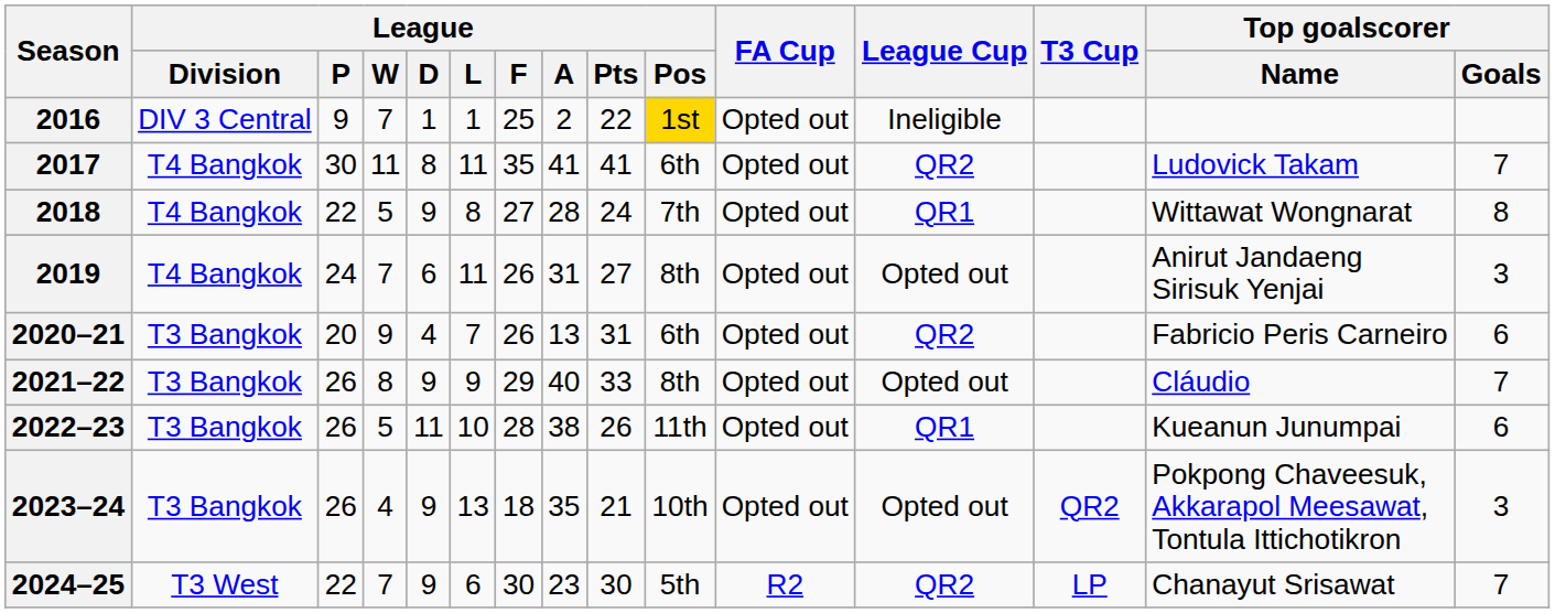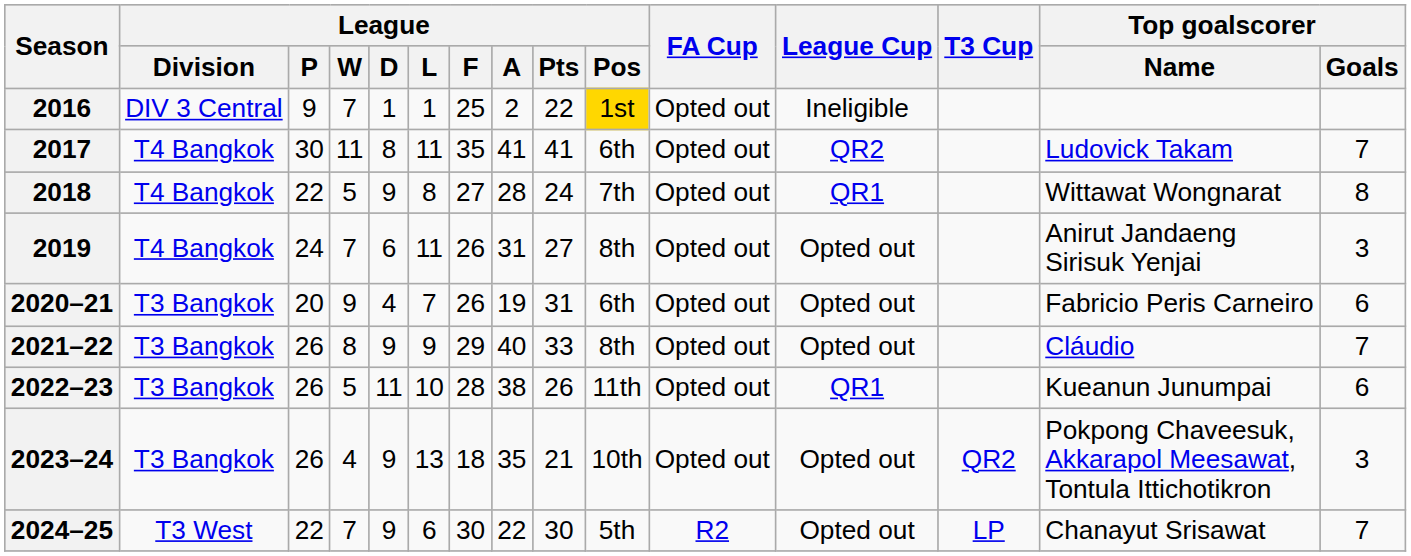 <table class="wikitable" style="text-align: center">
 <tr>
 <th rowspan=2>Season</th>
 <th colspan=9>League</th>
 <th rowspan=2><a href='#'>FA Cup</a></th>
 <th rowspan=2><a href='#'>League Cup</a></th>
 <th rowspan=2><a href='#'>T3 Cup</a></th>
 <th colspan=2>Top goalscorer</th>
 </tr>
 <tr>
 <th>Division</th>
 <th>P</th>
 <th>W</th>
 <th>D</th>
 <th>L</th>
 <th>F</th>
 <th>A</th>
 <th>Pts</th>
 <th>Pos</th>
 <th>Name</th>
 <th>Goals</th>
 </tr>
 <tr>
 <th>2016</th>
 <td><a href='#'>DIV 3 Central</a></td>
 <td>9</td>
 <td>7</td>
 <td>1</td>
 <td>1</td>
 <td>25</td>
 <td>2</td>
 <td>22</td>
 <td bgcolor=gold>1st</td>
 <td>Opted out</td>
 <td>Ineligible</td>
 <td></td>
 <td></td>
 <td></td>
 </tr>
 <tr>
 <th>2017</th>
 <td><a href='#'>T4 Bangkok</a></td>
 <td>30</td>
 <td>11</td>
 <td>8</td>
 <td>11</td>
 <td>35</td>
 <td>41</td>
 <td>41</td>
 <td>6th</td>
 <td>Opted out</td>
 <td><a href='#'>QR2</a></td>
 <td></td>
 <td align="left"> <a href='#'>Ludovick Takam</a></td>
 <td>7</td>
 </tr>
 <tr>
 <th>2018</th>
 <td><a href='#'>T4 Bangkok</a></td>
 <td>22</td>
 <td>5</td>
 <td>9</td>
 <td>8</td>
 <td>27</td>
 <td>28</td>
 <td>24</td>
 <td>7th</td>
 <td>Opted out</td>
 <td><a href='#'>QR1</a></td>
 <td></td>
 <td align="left"> Wittawat Wongnarat</td>
 <td>8</td>
 </tr>
 <tr>
 <th>2019</th>
 <td><a href='#'>T4 Bangkok</a></td>
 <td>24</td>
 <td>7</td>
 <td>6</td>
 <td>11</td>
 <td>26</td>
 <td>31</td>
 <td>27</td>
 <td>8th</td>
 <td>Opted out</td>
 <td>Opted out</td>
 <td></td>
 <td align="left"> Anirut Jandaeng<br> Sirisuk Yenjai</td>
 <td>3</td>
 </tr>
 <tr>
 <th>2020–21</th>
 <td><a href='#'>T3 Bangkok</a></td>
 <td>20</td>
 <td>9</td>
 <td>4</td>
 <td>7</td>
 <td>26</td>
-<td>13</td>
+<td>19</td>
 <td>31</td>
 <td>6th</td>
 <td>Opted out</td>
-<td><a href='#'>QR2</a></td>
+<td>Opted out</td>
 <td></td>
 <td align="left"> Fabricio Peris Carneiro</td>
 <td>6</td>
 </tr>
 <tr>
 <th>2021–22</th>
 <td><a href='#'>T3 Bangkok</a></td>
 <td>26</td>
 <td>8</td>
 <td>9</td>
 <td>9</td>
 <td>29</td>
 <td>40</td>
 <td>33</td>
 <td>8th</td>
 <td>Opted out</td>
 <td>Opted out</td>
 <td></td>
 <td align="left"> <a href='#'>Cláudio</a></td>
 <td>7</td>
 </tr>
 <tr>
 <th>2022–23</th>
 <td><a href='#'>T3 Bangkok</a></td>
 <td>26</td>
 <td>5</td>
 <td>11</td>
 <td>10</td>
 <td>28</td>
 <td>38</td>
 <td>26</td>
 <td>11th</td>
 <td>Opted out</td>
 <td><a href='#'>QR1</a></td>
 <td></td>
 <td align="left"> Kueanun Junumpai</td>
 <td>6</td>
 </tr>
 <tr>
 <th>2023–24</th>
 <td><a href='#'>T3 Bangkok</a></td>
 <td>26</td>
 <td>4</td>
 <td>9</td>
 <td>13</td>
 <td>18</td>
 <td>35</td>
 <td>21</td>
 <td>10th</td>
 <td>Opted out</td>
 <td>Opted out</td>
 <td><a href='#'>QR2</a></td>
 <td align="left"> Pokpong Chaveesuk,<br> <a href='#'>Akkarapol Meesawat</a>,<br> Tontula Ittichotikron</td>
 <td>3</td>
 </tr>
 <tr>
 <th>2024–25</th>
 <td><a href='#'>T3 West</a></td>
 <td>22</td>
 <td>7</td>
 <td>9</td>
 <td>6</td>
 <td>30</td>
-<td>23</td>
+<td>22</td>
 <td>30</td>
 <td>5th</td>
 <td><a href='#'>R2</a></td>
-<td><a href='#'>QR2</a></td>
+<td>Opted out</td>
 <td><a href='#'>LP</a></td>
 <td align="left"> Chanayut Srisawat</td>
 <td>7</td>
 </tr>
 </table>
